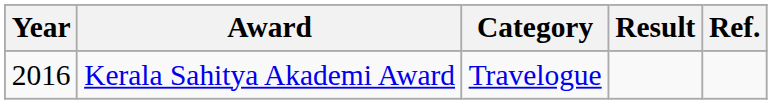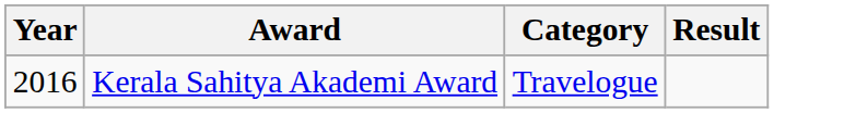 <table class="wikitable sortable">
 <tr>
 <th scope="col">Year</th>
 <th scope="col">Award</th>
 <th scope="col">Category</th>
 <th scope="col">Result</th>
-<th scope="col" class="unsortable">Ref.</th>
 </tr>
 <tr>
 <td>2016</td>
 <td><a href='#'>Kerala Sahitya Akademi Award</a></td>
 <td><a href='#'>Travelogue</a></td>
 <td></td>
-<td></td>
 </tr>
 </table>
